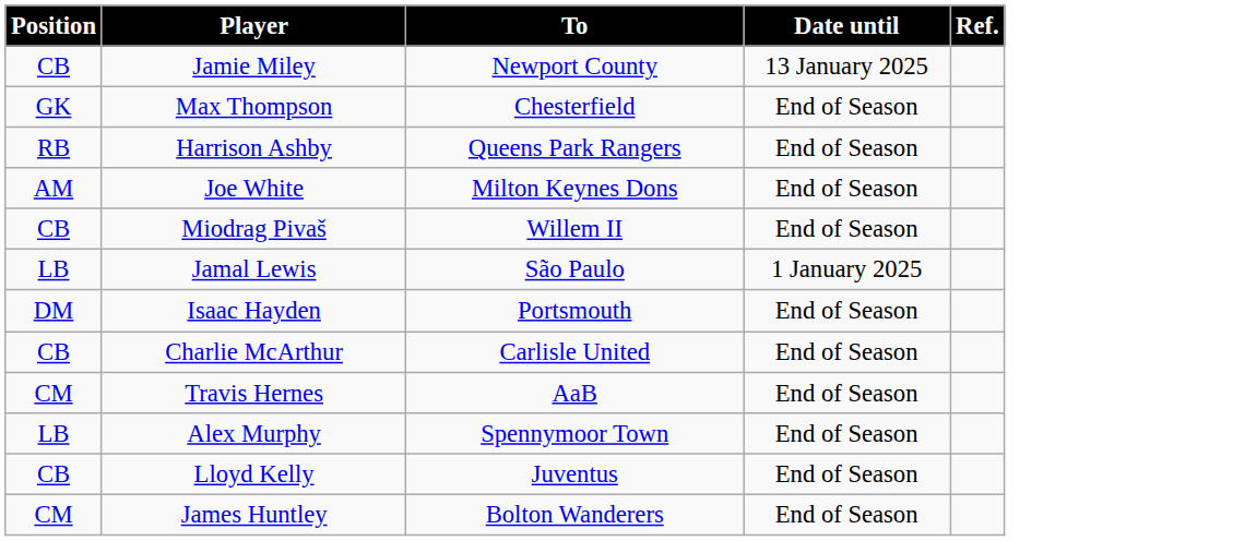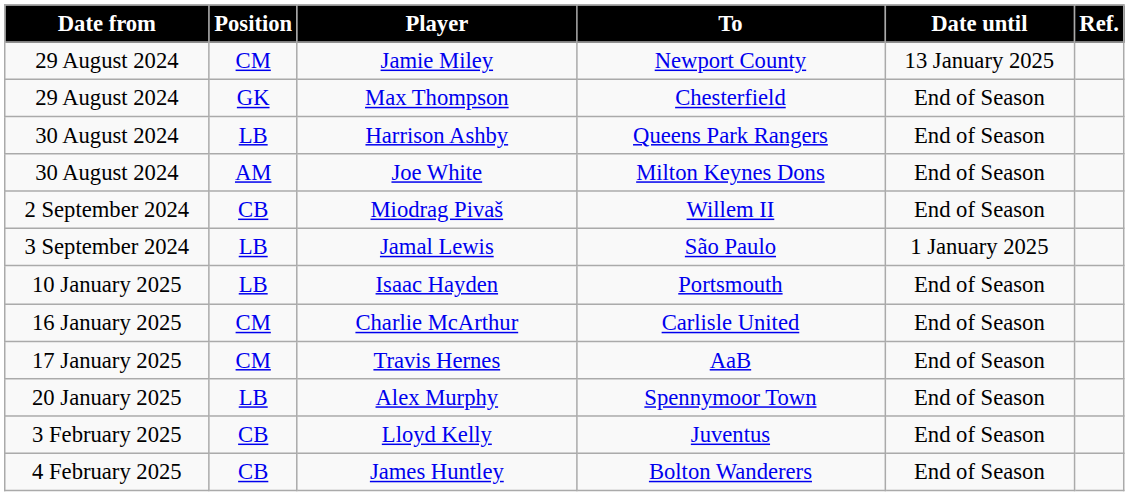 <table class="wikitable" style="text-align:center;font-size:95%">
 <tr>
+<th style="background:black;color:#FFFFFF;width:130px">Date from</th>
 <th style="background:black;color:#FFFFFF;width:50px">Position</th>
 <th style="background:black;color:#FFFFFF;width:180px">Player</th>
 <th style="background:black;color:#FFFFFF;width:200px">To</th>
 <th style="background:black;color:#FFFFFF;width:120px">Date until</th>
 <th style="background:black;color:#FFFFFF;width:25px">Ref.</th>
 </tr>
 <tr>
-<td><a href='#'>CB</a></td>
+<td>29 August 2024</td>
+<td><a href='#'>CM</a></td>
 <td> <a href='#'>Jamie Miley</a></td>
 <td> <a href='#'>Newport County</a></td>
 <td>13 January 2025</td>
 <td></td>
 </tr>
 <tr>
+<td>29 August 2024</td>
 <td><a href='#'>GK</a></td>
 <td> <a href='#'>Max Thompson</a></td>
 <td> <a href='#'>Chesterfield</a></td>
 <td>End of Season</td>
 <td></td>
 </tr>
 <tr>
-<td><a href='#'>RB</a></td>
+<td>30 August 2024</td>
+<td><a href='#'>LB</a></td>
 <td> <a href='#'>Harrison Ashby</a></td>
 <td> <a href='#'>Queens Park Rangers</a></td>
 <td>End of Season</td>
 <td></td>
 </tr>
 <tr>
+<td>30 August 2024</td>
 <td><a href='#'>AM</a></td>
 <td> <a href='#'>Joe White</a></td>
 <td> <a href='#'>Milton Keynes Dons</a></td>
 <td>End of Season</td>
 <td></td>
 </tr>
 <tr>
+<td>2 September 2024</td>
 <td><a href='#'>CB</a></td>
 <td> <a href='#'>Miodrag Pivaš</a></td>
 <td> <a href='#'>Willem II</a></td>
 <td>End of Season</td>
 <td></td>
 </tr>
 <tr>
+<td>3 September 2024</td>
 <td><a href='#'>LB</a></td>
 <td> <a href='#'>Jamal Lewis</a></td>
 <td> <a href='#'>São Paulo</a></td>
 <td>1 January 2025</td>
 <td></td>
 </tr>
 <tr>
-<td><a href='#'>DM</a></td>
+<td>10 January 2025</td>
+<td><a href='#'>LB</a></td>
 <td> <a href='#'>Isaac Hayden</a></td>
 <td> <a href='#'>Portsmouth</a></td>
 <td>End of Season</td>
 <td></td>
 </tr>
 <tr>
-<td><a href='#'>CB</a></td>
+<td>16 January 2025</td>
+<td><a href='#'>CM</a></td>
 <td> <a href='#'>Charlie McArthur</a></td>
 <td> <a href='#'>Carlisle United</a></td>
 <td>End of Season</td>
 <td></td>
 </tr>
 <tr>
+<td>17 January 2025</td>
 <td><a href='#'>CM</a></td>
 <td> <a href='#'>Travis Hernes</a></td>
 <td> <a href='#'>AaB</a></td>
 <td>End of Season</td>
 <td></td>
 </tr>
 <tr>
+<td>20 January 2025</td>
 <td><a href='#'>LB</a></td>
 <td> <a href='#'>Alex Murphy</a></td>
 <td> <a href='#'>Spennymoor Town</a></td>
 <td>End of Season</td>
 <td></td>
 </tr>
 <tr>
+<td>3 February 2025</td>
 <td><a href='#'>CB</a></td>
 <td> <a href='#'>Lloyd Kelly</a></td>
 <td> <a href='#'>Juventus</a></td>
 <td>End of Season</td>
 <td></td>
 </tr>
 <tr>
-<td><a href='#'>CM</a></td>
+<td>4 February 2025</td>
+<td><a href='#'>CB</a></td>
 <td> <a href='#'>James Huntley</a></td>
 <td> <a href='#'>Bolton Wanderers</a></td>
 <td>End of Season</td>
 <td></td>
 </tr>
 </table>
